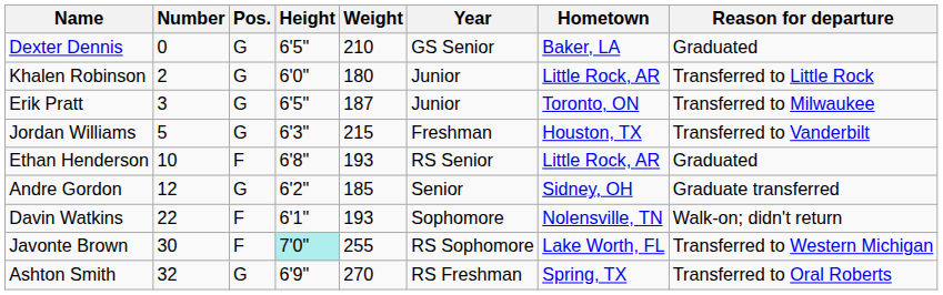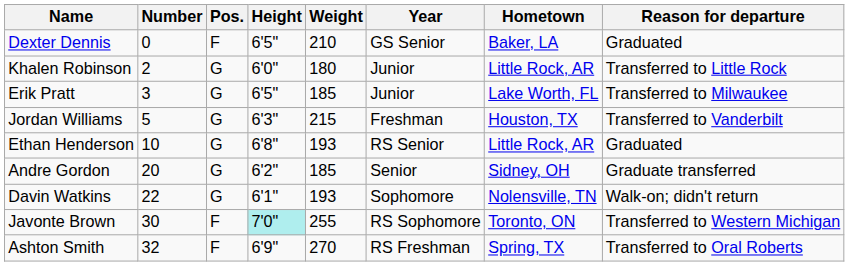 <table class="wikitable sortable" border="1">
 <tr>
 <th>Name</th>
 <th>Number</th>
 <th>Pos.</th>
 <th>Height</th>
 <th>Weight</th>
 <th>Year</th>
 <th>Hometown</th>
 <th class="unsortable">Reason for departure</th>
 </tr>
 <tr>
 <td><a href='#'>Dexter Dennis</a></td>
 <td>0</td>
-<td>G</td>
+<td>F</td>
 <td>6'5"</td>
 <td>210</td>
 <td>GS Senior</td>
 <td><a href='#'>Baker, LA</a></td>
 <td>Graduated</td>
 </tr>
 <tr>
 <td>Khalen Robinson</td>
 <td>2</td>
 <td>G</td>
 <td>6'0"</td>
 <td>180</td>
 <td>Junior</td>
 <td><a href='#'>Little Rock, AR</a></td>
 <td>Transferred to <a href='#'>Little Rock</a></td>
 </tr>
 <tr>
 <td>Erik Pratt</td>
 <td>3</td>
 <td>G</td>
 <td>6'5"</td>
-<td>187</td>
+<td>185</td>
 <td>Junior</td>
-<td><a href='#'>Toronto, ON</a></td>
+<td><a href='#'>Lake Worth, FL</a></td>
 <td>Transferred to <a href='#'>Milwaukee</a></td>
 </tr>
 <tr>
 <td>Jordan Williams</td>
 <td>5</td>
 <td>G</td>
 <td>6'3"</td>
 <td>215</td>
 <td>Freshman</td>
 <td><a href='#'>Houston, TX</a></td>
 <td>Transferred to <a href='#'>Vanderbilt</a></td>
 </tr>
 <tr>
 <td>Ethan Henderson</td>
 <td>10</td>
-<td>F</td>
+<td>G</td>
 <td>6'8"</td>
 <td>193</td>
 <td>RS Senior</td>
 <td><a href='#'>Little Rock, AR</a></td>
 <td>Graduated</td>
 </tr>
 <tr>
 <td>Andre Gordon</td>
-<td>12</td>
+<td>20</td>
 <td>G</td>
 <td>6'2"</td>
 <td>185</td>
 <td>Senior</td>
 <td><a href='#'>Sidney, OH</a></td>
 <td>Graduate transferred</td>
 </tr>
 <tr>
 <td>Davin Watkins</td>
 <td>22</td>
-<td>F</td>
+<td>G</td>
 <td>6'1"</td>
 <td>193</td>
 <td>Sophomore</td>
 <td><a href='#'>Nolensville, TN</a></td>
 <td>Walk-on; didn't return</td>
 </tr>
 <tr>
 <td>Javonte Brown</td>
 <td>30</td>
 <td>F</td>
 <td style="background: paleturquoise;">7'0"</td>
 <td>255</td>
 <td>RS Sophomore</td>
-<td><a href='#'>Lake Worth, FL</a></td>
+<td><a href='#'>Toronto, ON</a></td>
 <td>Transferred to <a href='#'>Western Michigan</a></td>
 </tr>
 <tr>
 <td>Ashton Smith</td>
 <td>32</td>
-<td>G</td>
+<td>F</td>
 <td>6'9"</td>
 <td>270</td>
 <td>RS Freshman</td>
 <td><a href='#'>Spring, TX</a></td>
 <td>Transferred to <a href='#'>Oral Roberts</a></td>
 </tr>
 </table>
